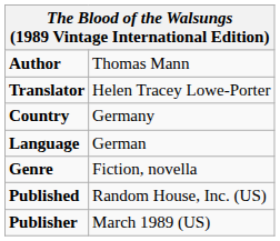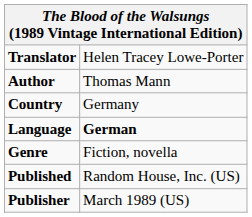 <table class="wikitable">
 <tr>
 <th colspan="2"><em>The Blood of the Walsungs</em><br>(1989 Vintage International Edition)</th>
 </tr>
 <tr>
+<td><strong>Translator</strong></td>
+<td>Helen Tracey Lowe-Porter</td>
+</tr>
+<tr>
 <td><strong>Author</strong></td>
 <td>Thomas Mann</td>
-</tr>
-<tr>
-<td><strong>Translator</strong></td>
-<td>Helen Tracey Lowe-Porter</td>
 </tr>
 <tr>
 <td><strong>Country</strong></td>
 <td>Germany</td>
 </tr>
 <tr>
 <td><strong>Language</strong></td>
-<td>German</td>
+<td><strong>German</strong></td>
 </tr>
 <tr>
 <td><strong>Genre</strong></td>
 <td>Fiction, novella</td>
 </tr>
 <tr>
 <td><strong>Published</strong></td>
 <td>Random House, Inc. (US)</td>
 </tr>
 <tr>
 <td><strong>Publisher</strong></td>
 <td>March 1989 (US)</td>
 </tr>
 </table>
